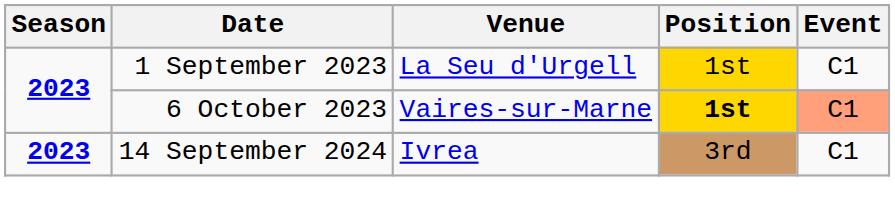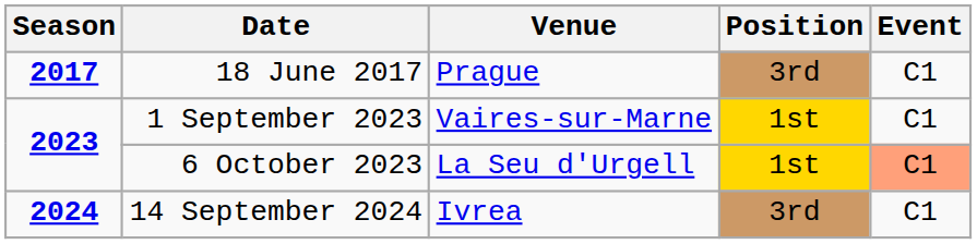 <table class="wikitable" style="text-align:center; font-size:95%;">
 <tr>
 <th>Season</th>
 <th>Date</th>
 <th>Venue</th>
 <th>Position</th>
 <th>Event</th>
 </tr>
 <tr>
+<td><strong><a href='#'>2017</a></strong></td>
+<td align=right>18 June 2017</td>
+<td align=left><a href='#'>Prague</a></td>
+<td bgcolor=cc9966>3rd</td>
+<td>C1</td>
+</tr>
+<tr>
 <td rowspan=2><strong><a href='#'>2023</a></strong></td>
 <td align=right>1 September 2023</td>
-<td align=left><a href='#'>La Seu d'Urgell</a></td>
+<td align=left><a href='#'>Vaires-sur-Marne</a></td>
 <td bgcolor=gold>1st</td>
 <td>C1</td>
 </tr>
 <tr>
 <td align=right>6 October 2023</td>
-<td align=left><a href='#'>Vaires-sur-Marne</a></td>
-<td bgcolor=gold><strong>1st</strong></td>
+<td align=left><a href='#'>La Seu d'Urgell</a></td>
+<td bgcolor=gold>1st</td>
 <td style="background: lightsalmon;">C1</td>
 </tr>
 <tr>
-<td><strong><a href='#'>2023</a></strong></td>
+<td><strong><a href='#'>2024</a></strong></td>
 <td align=right>14 September 2024</td>
 <td align=left><a href='#'>Ivrea</a></td>
 <td bgcolor=cc9966>3rd</td>
 <td>C1</td>
 </tr>
 </table>
